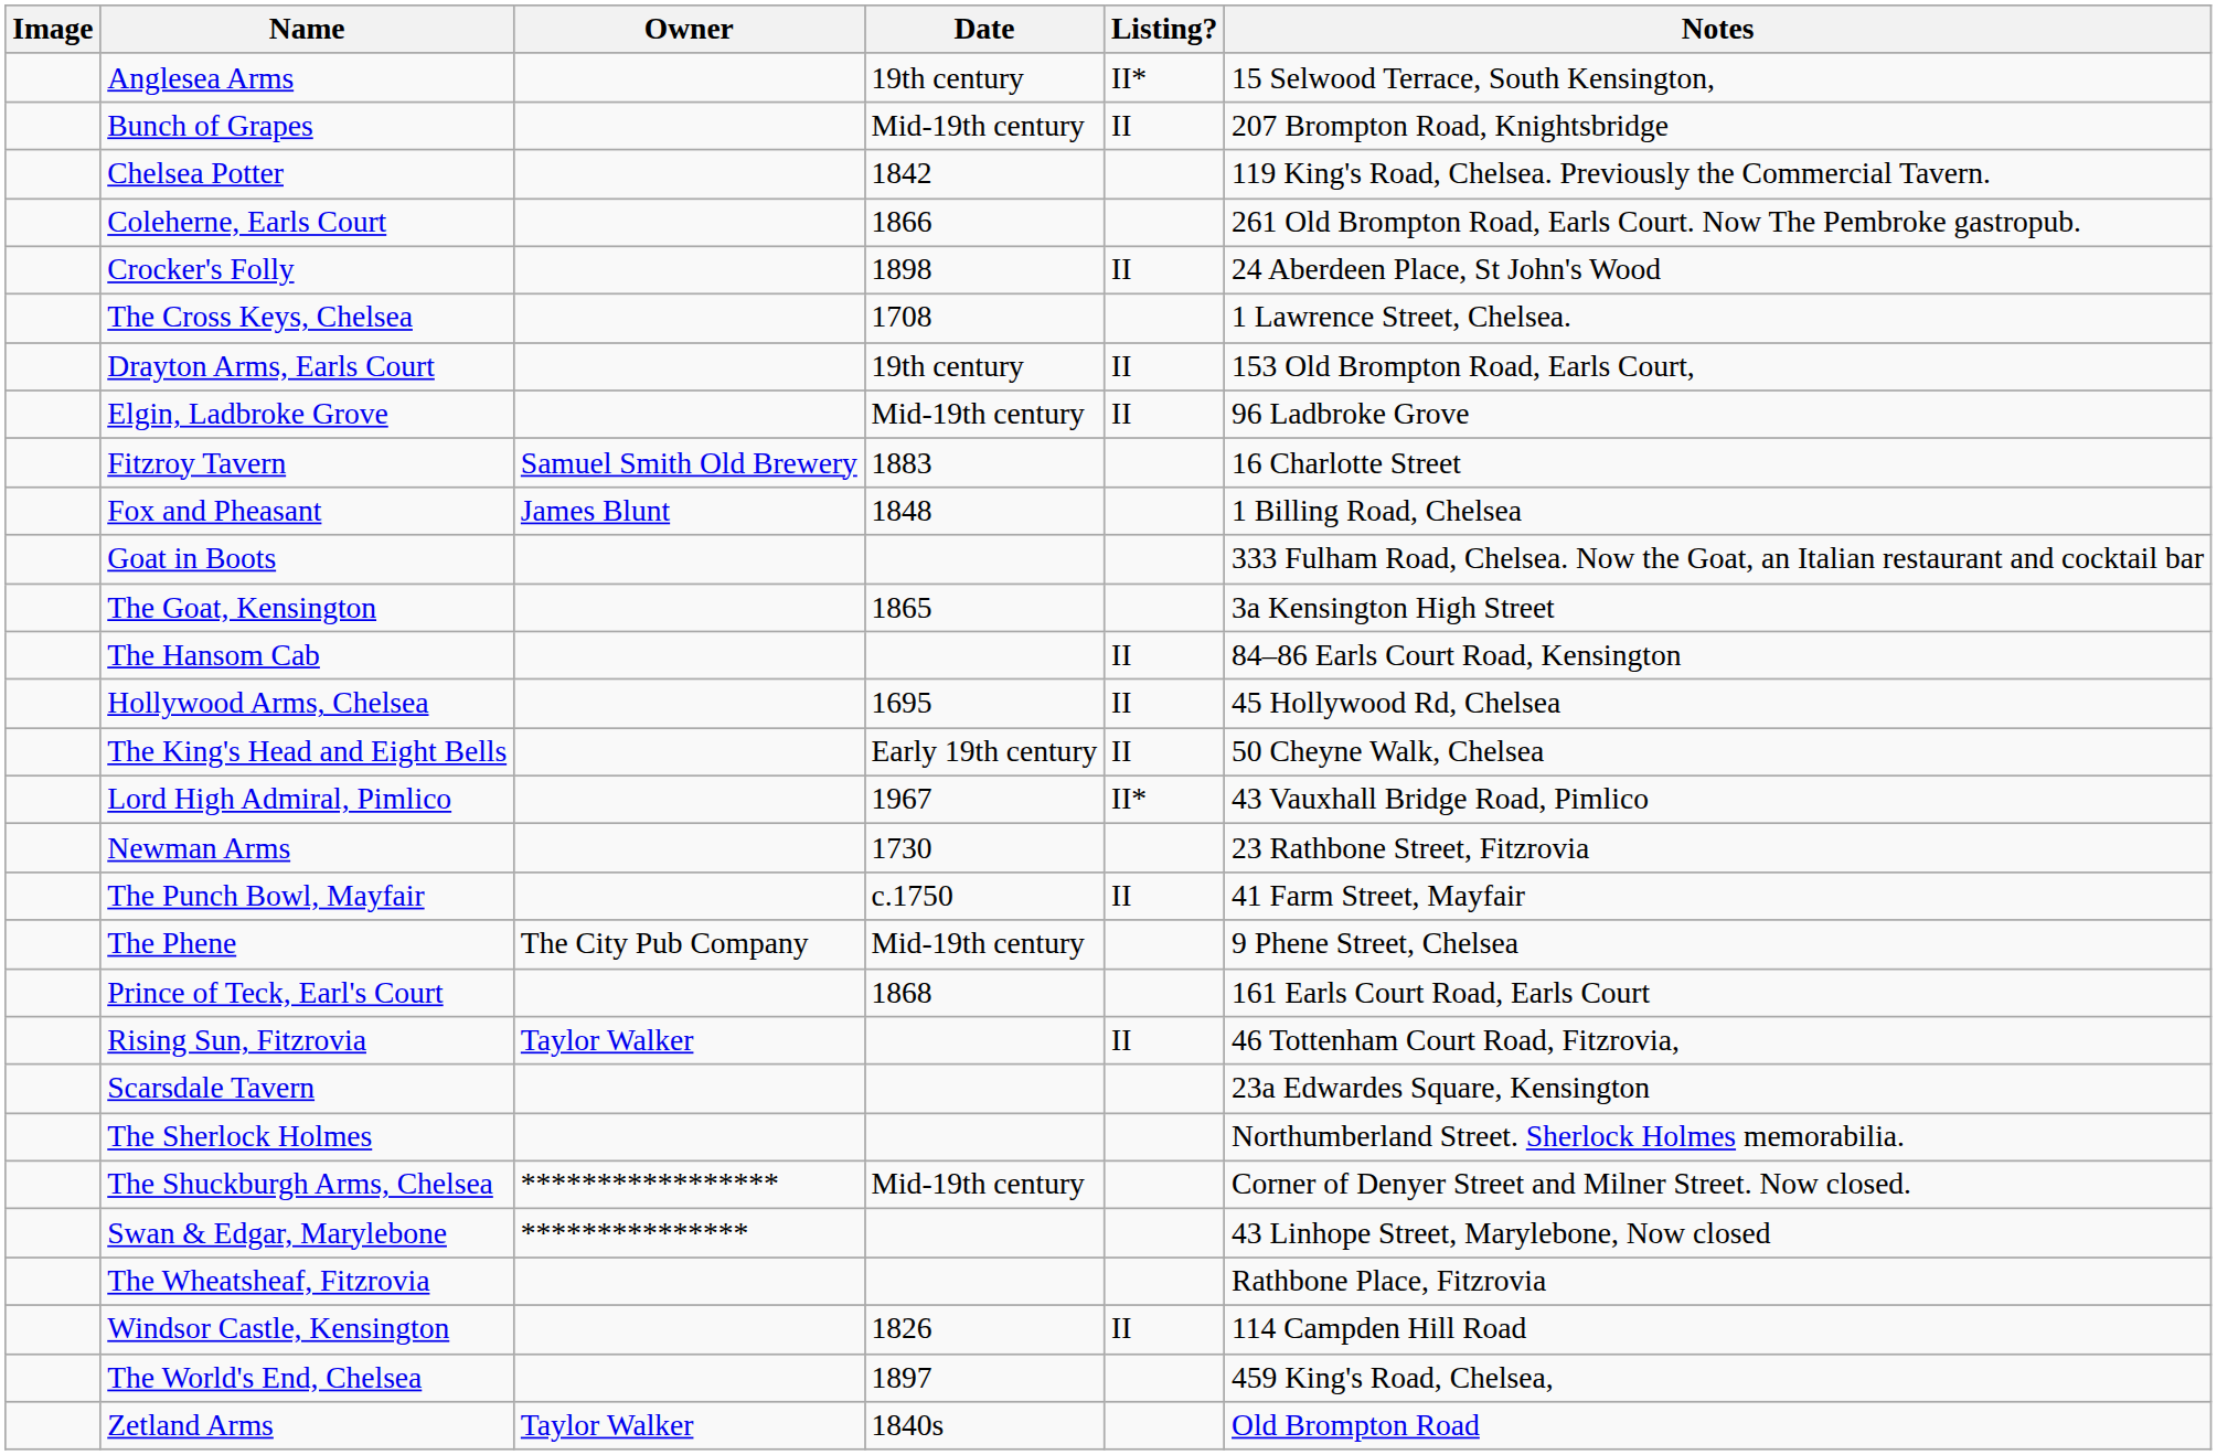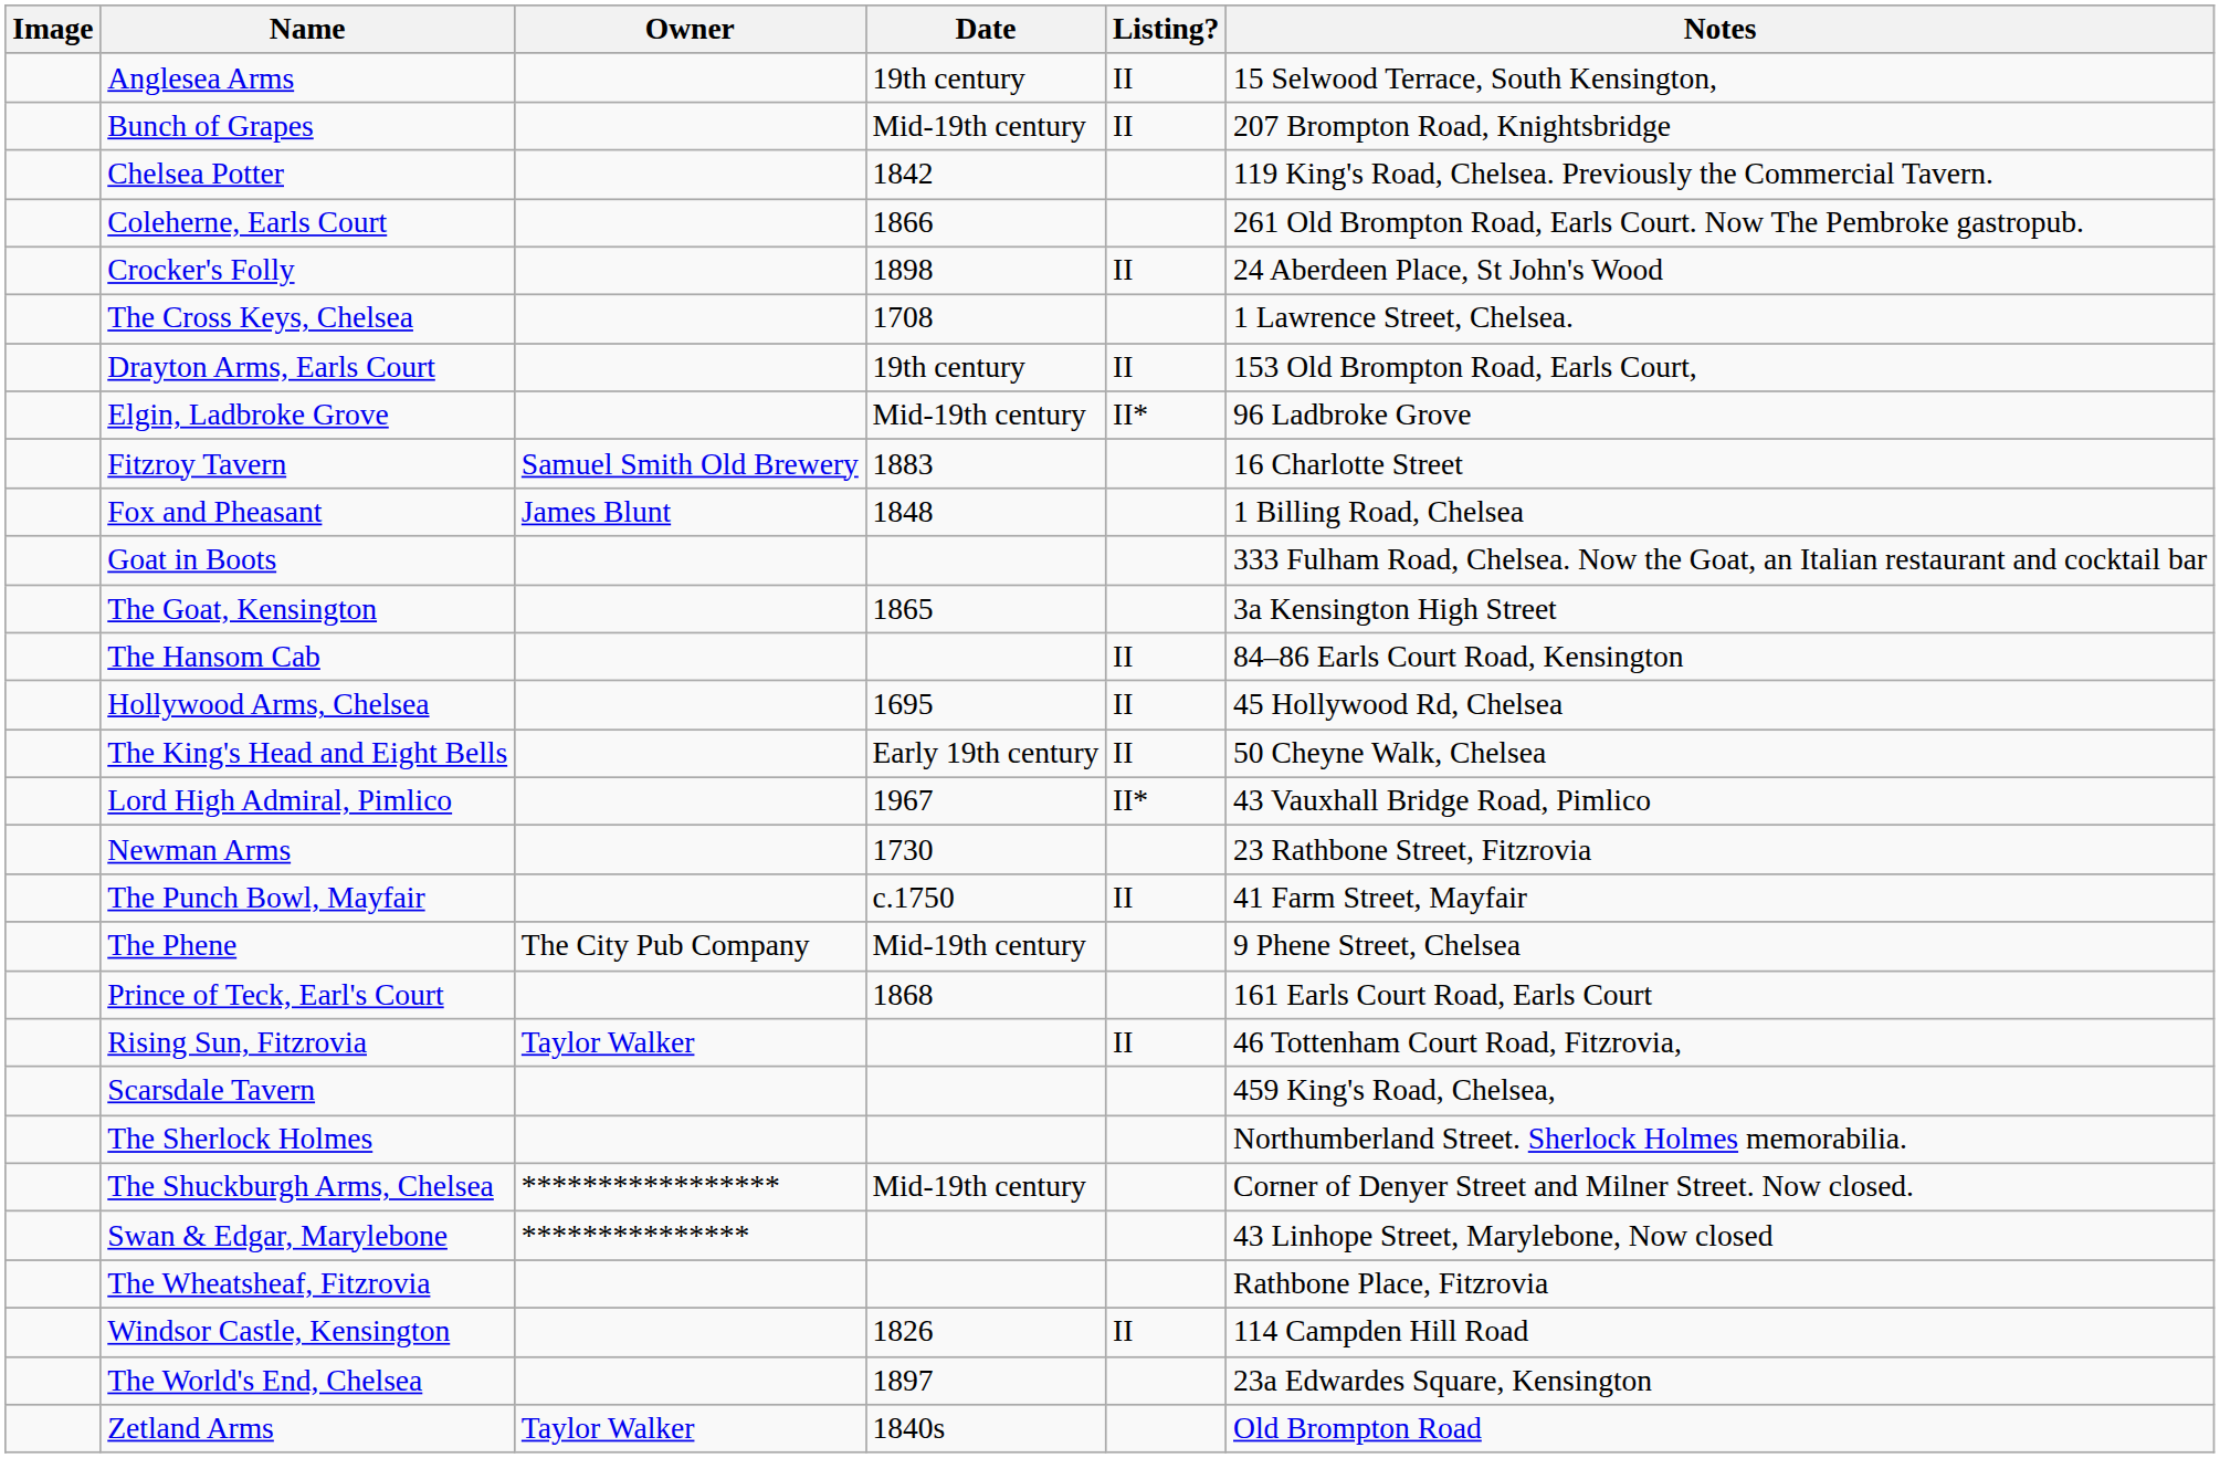 <table class="wikitable sortable">
 <tr>
 <th>Image</th>
 <th>Name</th>
 <th>Owner</th>
 <th>Date</th>
 <th>Listing?</th>
 <th>Notes</th>
 </tr>
 <tr>
 <td></td>
 <td><a href='#'>Anglesea Arms</a></td>
 <td></td>
 <td>19th century</td>
-<td>II*</td>
+<td>II</td>
 <td>15 Selwood Terrace, South Kensington,</td>
 </tr>
 <tr>
 <td></td>
 <td><a href='#'>Bunch of Grapes</a></td>
 <td></td>
 <td>Mid-19th century</td>
 <td>II</td>
 <td>207 Brompton Road, Knightsbridge</td>
 </tr>
 <tr>
 <td></td>
 <td><a href='#'>Chelsea Potter</a></td>
 <td></td>
 <td>1842</td>
 <td></td>
 <td>119 King's Road, Chelsea. Previously the Commercial Tavern.</td>
 </tr>
 <tr>
 <td></td>
 <td><a href='#'>Coleherne, Earls Court</a></td>
 <td></td>
 <td>1866</td>
 <td></td>
 <td>261 Old Brompton Road, Earls Court. Now The Pembroke gastropub.</td>
 </tr>
 <tr>
 <td></td>
 <td><a href='#'>Crocker's Folly</a></td>
 <td></td>
 <td>1898</td>
 <td>II</td>
 <td>24 Aberdeen Place, St John's Wood</td>
 </tr>
 <tr>
 <td></td>
 <td><a href='#'>The Cross Keys, Chelsea</a></td>
 <td></td>
 <td>1708</td>
 <td></td>
 <td>1 Lawrence Street, Chelsea.</td>
 </tr>
 <tr>
 <td></td>
 <td><a href='#'>Drayton Arms, Earls Court</a></td>
 <td></td>
 <td>19th century</td>
 <td>II</td>
 <td>153 Old Brompton Road, Earls Court,</td>
 </tr>
 <tr>
 <td></td>
 <td><a href='#'>Elgin, Ladbroke Grove</a></td>
 <td></td>
 <td>Mid-19th century</td>
-<td>II</td>
+<td>II*</td>
 <td>96 Ladbroke Grove</td>
 </tr>
 <tr>
 <td></td>
 <td><a href='#'>Fitzroy Tavern</a></td>
 <td><a href='#'>Samuel Smith Old Brewery</a></td>
 <td>1883</td>
 <td></td>
 <td>16 Charlotte Street</td>
 </tr>
 <tr>
 <td></td>
 <td><a href='#'>Fox and Pheasant</a></td>
 <td><a href='#'>James Blunt</a></td>
 <td>1848</td>
 <td></td>
 <td>1 Billing Road, Chelsea</td>
 </tr>
 <tr>
 <td></td>
 <td><a href='#'>Goat in Boots</a></td>
 <td></td>
 <td></td>
 <td></td>
 <td>333 Fulham Road, Chelsea. Now the Goat, an Italian restaurant and cocktail bar</td>
 </tr>
 <tr>
 <td></td>
 <td><a href='#'>The Goat, Kensington</a></td>
 <td></td>
 <td>1865</td>
 <td></td>
 <td>3a Kensington High Street</td>
 </tr>
 <tr>
 <td></td>
 <td><a href='#'>The Hansom Cab</a></td>
 <td></td>
 <td></td>
 <td>II</td>
 <td>84–86 Earls Court Road, Kensington</td>
 </tr>
 <tr>
 <td></td>
 <td><a href='#'>Hollywood Arms, Chelsea</a></td>
 <td></td>
 <td>1695</td>
 <td>II</td>
 <td>45 Hollywood Rd, Chelsea</td>
 </tr>
 <tr>
 <td></td>
 <td><a href='#'>The King's Head and Eight Bells</a></td>
 <td></td>
 <td>Early 19th century</td>
 <td>II</td>
 <td>50 Cheyne Walk, Chelsea</td>
 </tr>
 <tr>
 <td></td>
 <td><a href='#'>Lord High Admiral, Pimlico</a></td>
 <td></td>
 <td>1967</td>
 <td>II*</td>
 <td>43 Vauxhall Bridge Road, Pimlico</td>
 </tr>
 <tr>
 <td></td>
 <td><a href='#'>Newman Arms</a></td>
 <td></td>
 <td>1730</td>
 <td></td>
 <td>23 Rathbone Street, Fitzrovia</td>
 </tr>
 <tr>
 <td></td>
 <td><a href='#'>The Punch Bowl, Mayfair</a></td>
 <td></td>
 <td>c.1750</td>
 <td>II</td>
 <td>41 Farm Street, Mayfair</td>
 </tr>
 <tr>
 <td></td>
 <td><a href='#'>The Phene</a></td>
 <td>The City Pub Company</td>
 <td>Mid-19th century</td>
 <td></td>
 <td>9 Phene Street, Chelsea</td>
 </tr>
 <tr>
 <td></td>
 <td><a href='#'>Prince of Teck, Earl's Court</a></td>
 <td></td>
 <td>1868</td>
 <td></td>
 <td>161 Earls Court Road, Earls Court</td>
 </tr>
 <tr>
 <td></td>
 <td><a href='#'>Rising Sun, Fitzrovia</a></td>
 <td><a href='#'>Taylor Walker</a></td>
 <td></td>
 <td>II</td>
 <td>46 Tottenham Court Road, Fitzrovia,</td>
 </tr>
 <tr>
 <td></td>
 <td><a href='#'>Scarsdale Tavern</a></td>
 <td></td>
 <td></td>
 <td></td>
-<td>23a Edwardes Square, Kensington</td>
+<td>459 King's Road, Chelsea,</td>
 </tr>
 <tr>
 <td></td>
 <td><a href='#'>The Sherlock Holmes</a></td>
 <td></td>
 <td></td>
 <td></td>
 <td>Northumberland Street. <a href='#'>Sherlock Holmes</a> memorabilia.</td>
 </tr>
 <tr>
 <td></td>
 <td><a href='#'>The Shuckburgh Arms, Chelsea</a></td>
 <td>*****************</td>
 <td>Mid-19th century</td>
 <td></td>
 <td>Corner of Denyer Street and Milner Street. Now closed.</td>
 </tr>
 <tr>
 <td></td>
 <td><a href='#'>Swan & Edgar, Marylebone</a></td>
 <td>***************</td>
 <td></td>
 <td></td>
 <td>43 Linhope Street, Marylebone, Now closed</td>
 </tr>
 <tr>
 <td></td>
 <td><a href='#'>The Wheatsheaf, Fitzrovia</a></td>
 <td></td>
 <td></td>
 <td></td>
 <td>Rathbone Place, Fitzrovia</td>
 </tr>
 <tr>
 <td></td>
 <td><a href='#'>Windsor Castle, Kensington</a></td>
 <td></td>
 <td>1826</td>
 <td>II</td>
 <td>114 Campden Hill Road</td>
 </tr>
 <tr>
 <td></td>
 <td><a href='#'>The World's End, Chelsea</a></td>
 <td></td>
 <td>1897</td>
 <td></td>
-<td>459 King's Road, Chelsea,</td>
+<td>23a Edwardes Square, Kensington</td>
 </tr>
 <tr>
 <td></td>
 <td><a href='#'>Zetland Arms</a></td>
 <td><a href='#'>Taylor Walker</a></td>
 <td>1840s</td>
 <td></td>
 <td><a href='#'>Old Brompton Road</a></td>
 </tr>
 </table>
